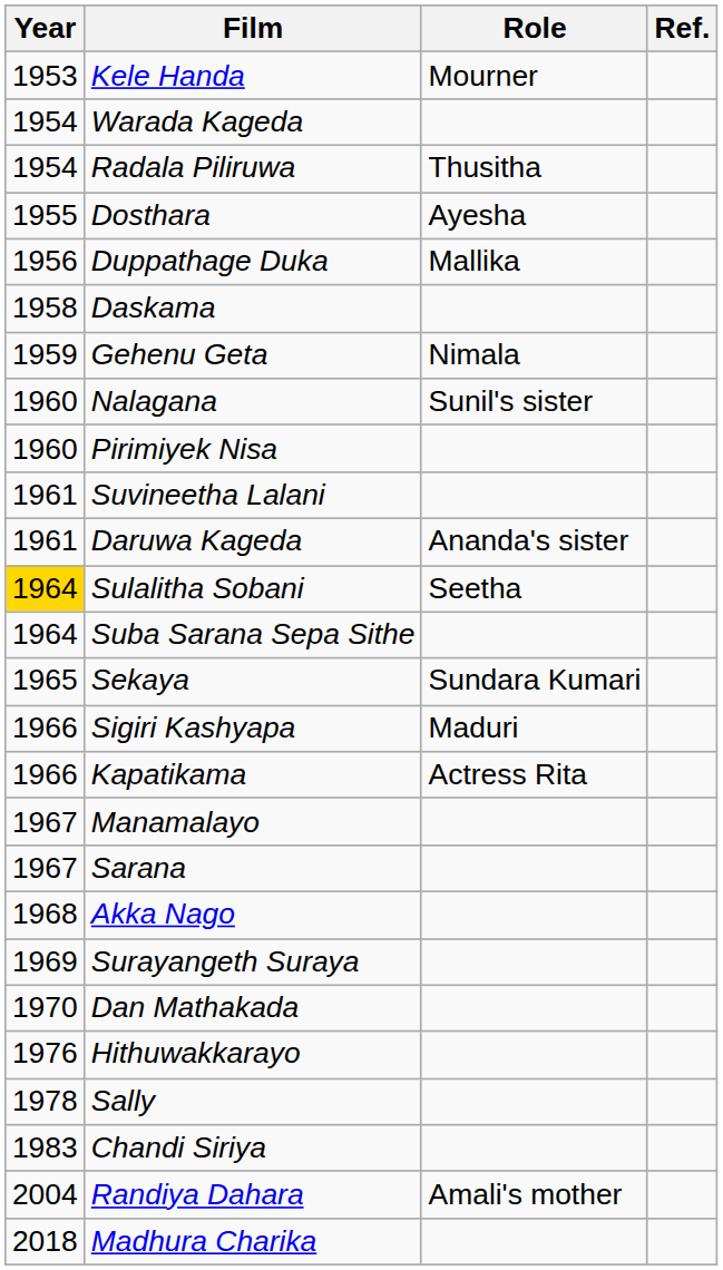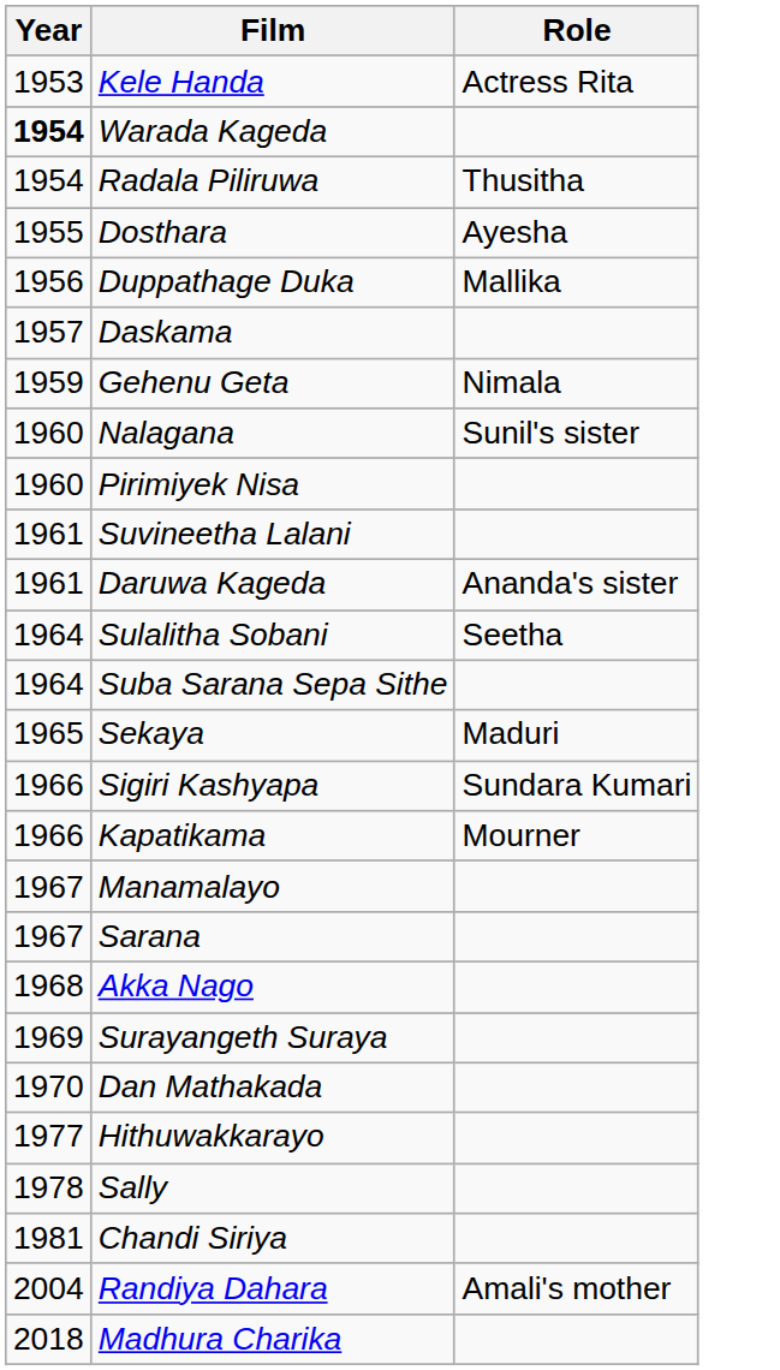 <table class="wikitable">
 <tr>
 <th>Year</th>
 <th>Film</th>
 <th>Role</th>
-<th>Ref.</th>
 </tr>
 <tr>
 <td>1953</td>
 <td><em><a href='#'>Kele Handa</a></em></td>
-<td>Mourner</td>
-<td></td>
+<td>Actress Rita</td>
 </tr>
 <tr>
-<td>1954</td>
+<td><strong>1954</strong></td>
 <td><em>Warada Kageda</em></td>
-<td></td>
 <td></td>
 </tr>
 <tr>
 <td>1954</td>
 <td><em>Radala Piliruwa</em></td>
 <td>Thusitha</td>
-<td></td>
 </tr>
 <tr>
 <td>1955</td>
 <td><em>Dosthara</em></td>
 <td>Ayesha</td>
-<td></td>
 </tr>
 <tr>
 <td>1956</td>
 <td><em>Duppathage Duka</em></td>
 <td>Mallika</td>
-<td></td>
 </tr>
 <tr>
-<td>1958</td>
+<td>1957</td>
 <td><em>Daskama</em></td>
-<td></td>
 <td></td>
 </tr>
 <tr>
 <td>1959</td>
 <td><em>Gehenu Geta</em></td>
 <td>Nimala</td>
-<td></td>
 </tr>
 <tr>
 <td>1960</td>
 <td><em>Nalagana</em></td>
 <td>Sunil's sister</td>
-<td></td>
 </tr>
 <tr>
 <td>1960</td>
 <td><em>Pirimiyek Nisa</em></td>
-<td></td>
 <td></td>
 </tr>
 <tr>
 <td>1961</td>
 <td><em>Suvineetha Lalani</em></td>
 <td></td>
-<td></td>
 </tr>
 <tr>
 <td>1961</td>
 <td><em>Daruwa Kageda</em></td>
 <td>Ananda's sister</td>
-<td></td>
 </tr>
 <tr>
-<td style="background: gold;">1964</td>
+<td>1964</td>
 <td><em>Sulalitha Sobani</em></td>
 <td>Seetha</td>
-<td></td>
 </tr>
 <tr>
 <td>1964</td>
 <td><em>Suba Sarana Sepa Sithe</em></td>
 <td></td>
-<td></td>
 </tr>
 <tr>
 <td>1965</td>
 <td><em>Sekaya</em></td>
-<td>Sundara Kumari</td>
-<td></td>
+<td>Maduri</td>
 </tr>
 <tr>
 <td>1966</td>
 <td><em>Sigiri Kashyapa</em></td>
-<td>Maduri</td>
-<td></td>
+<td>Sundara Kumari</td>
 </tr>
 <tr>
 <td>1966</td>
 <td><em>Kapatikama</em></td>
-<td>Actress Rita</td>
-<td></td>
+<td>Mourner</td>
 </tr>
 <tr>
 <td>1967</td>
 <td><em>Manamalayo</em></td>
-<td></td>
 <td></td>
 </tr>
 <tr>
 <td>1967</td>
 <td><em>Sarana</em></td>
 <td></td>
-<td></td>
 </tr>
 <tr>
 <td>1968</td>
 <td><em><a href='#'>Akka Nago</a></em></td>
-<td></td>
 <td></td>
 </tr>
 <tr>
 <td>1969</td>
 <td><em>Surayangeth Suraya</em></td>
 <td></td>
-<td></td>
 </tr>
 <tr>
 <td>1970</td>
 <td><em>Dan Mathakada</em></td>
 <td></td>
-<td></td>
 </tr>
 <tr>
-<td>1976</td>
+<td>1977</td>
 <td><em>Hithuwakkarayo</em></td>
-<td></td>
 <td></td>
 </tr>
 <tr>
 <td>1978</td>
 <td><em>Sally</em></td>
 <td></td>
-<td></td>
 </tr>
 <tr>
-<td>1983</td>
+<td>1981</td>
 <td><em>Chandi Siriya</em></td>
-<td></td>
 <td></td>
 </tr>
 <tr>
 <td>2004</td>
 <td><em><a href='#'>Randiya Dahara</a></em></td>
 <td>Amali's mother</td>
-<td></td>
 </tr>
 <tr>
 <td>2018</td>
 <td><em><a href='#'>Madhura Charika</a></em></td>
 <td></td>
-<td></td>
 </tr>
 </table>
